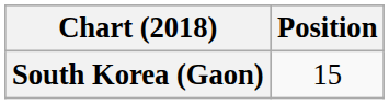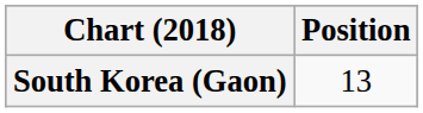 <table class="wikitable plainrowheaders" style="text-align:center">
 <tr>
 <th>Chart (2018)</th>
 <th>Position</th>
 </tr>
 <tr>
 <th scope="row">South Korea (Gaon)</th>
-<td>15</td>
+<td>13</td>
 </tr>
 </table>
